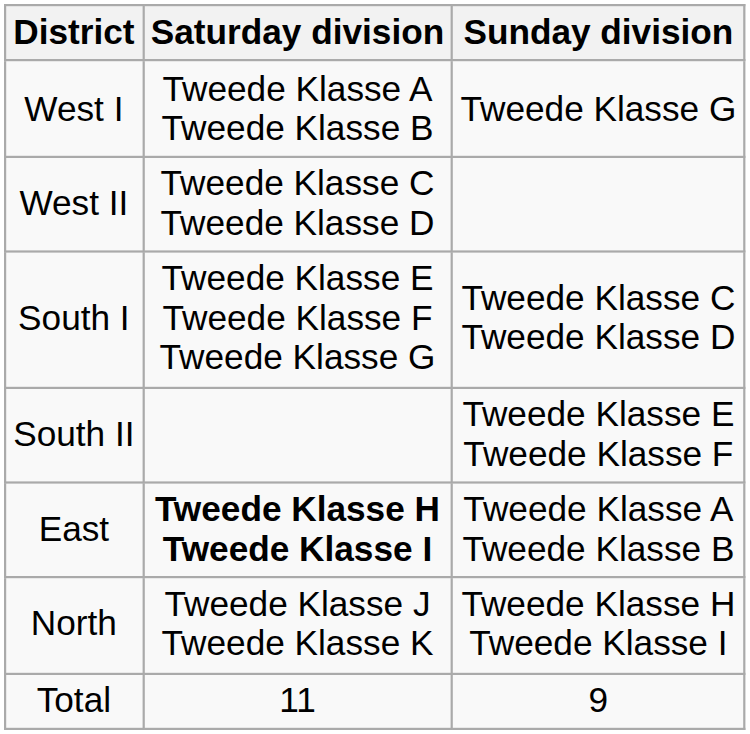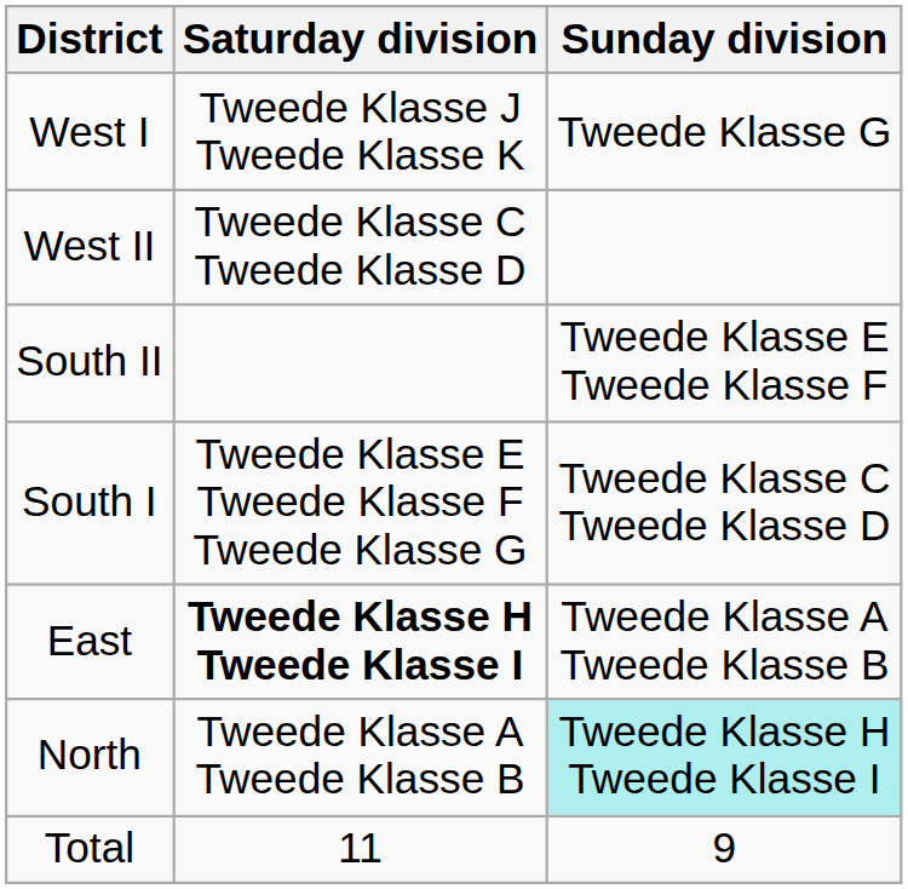 <table class="wikitable" style="text-align:center;">
 <tr>
 <th>District</th>
 <th>Saturday division</th>
 <th>Sunday division</th>
 </tr>
 <tr>
 <td>West I</td>
-<td>Tweede Klasse A<br>Tweede Klasse B</td>
+<td>Tweede Klasse J<br>Tweede Klasse K</td>
 <td>Tweede Klasse G</td>
 </tr>
 <tr>
 <td>West II</td>
 <td>Tweede Klasse C<br>Tweede Klasse D</td>
 <td></td>
 </tr>
 <tr>
+<td>South II</td>
+<td></td>
+<td>Tweede Klasse E<br>Tweede Klasse F</td>
+</tr>
+<tr>
 <td>South I</td>
 <td>Tweede Klasse E<br>Tweede Klasse F<br>Tweede Klasse G</td>
 <td>Tweede Klasse C<br>Tweede Klasse D</td>
-</tr>
-<tr>
-<td>South II</td>
-<td></td>
-<td>Tweede Klasse E<br>Tweede Klasse F</td>
 </tr>
 <tr>
 <td>East</td>
 <td><strong>Tweede Klasse H<br>Tweede Klasse I</strong></td>
 <td>Tweede Klasse A<br>Tweede Klasse B</td>
 </tr>
 <tr>
 <td>North</td>
-<td>Tweede Klasse J<br>Tweede Klasse K</td>
-<td>Tweede Klasse H<br>Tweede Klasse I</td>
+<td>Tweede Klasse A<br>Tweede Klasse B</td>
+<td style="background: paleturquoise;">Tweede Klasse H<br>Tweede Klasse I</td>
 </tr>
 <tr>
 <td>Total</td>
 <td>11</td>
 <td>9</td>
 </tr>
 </table>
